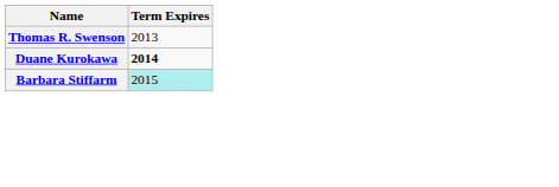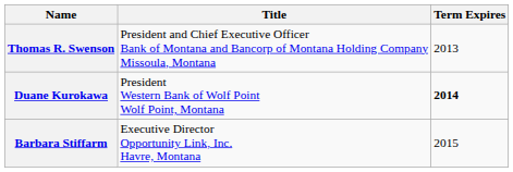 <table class="wikitable sortable">
 <tr>
 <th>Name</th>
+<th>Title</th>
 <th>Term Expires</th>
 </tr>
 <tr>
 <th><a href='#'>Thomas R. Swenson</a></th>
+<td>President and Chief Executive Officer<br><a href='#'>Bank of Montana and Bancorp of Montana Holding Company</a><br><a href='#'>Missoula, Montana</a></td>
 <td>2013</td>
 </tr>
 <tr>
 <th><a href='#'>Duane Kurokawa</a></th>
+<td>President<br><a href='#'>Western Bank of Wolf Point</a><br><a href='#'>Wolf Point, Montana</a></td>
 <td><strong>2014</strong></td>
 </tr>
 <tr>
 <th><a href='#'>Barbara Stiffarm</a></th>
-<td style="background: paleturquoise;">2015</td>
+<td>Executive Director<br><a href='#'>Opportunity Link, Inc.</a><br><a href='#'>Havre, Montana</a></td>
+<td>2015</td>
 </tr>
 </table>
